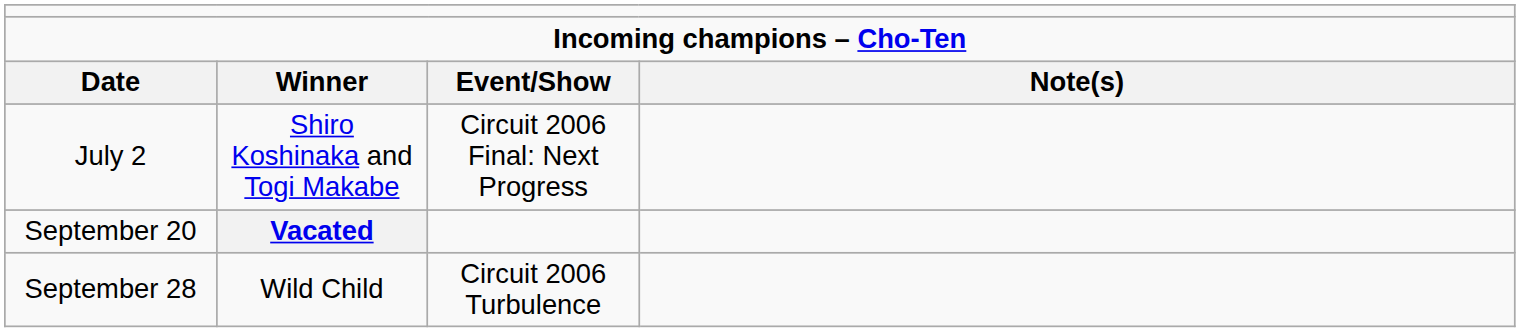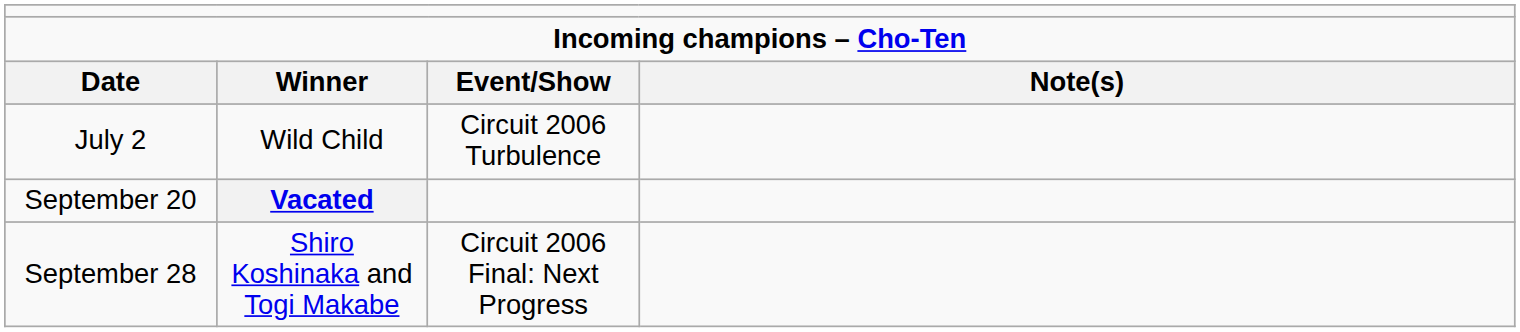 <table class="wikitable" style="text-align:center; width:100%;">
 <tr>
 <td colspan="5"></td>
 </tr>
 <tr>
 <td colspan="5"><strong>Incoming champions – <a href='#'>Cho-Ten</a> </strong></td>
 </tr>
 <tr>
 <th width=14%>Date</th>
 <th width=14%>Winner</th>
 <th width=14%>Event/Show</th>
 <th width=58%>Note(s)</th>
 </tr>
 <tr>
 <td>July 2</td>
-<td><a href='#'>Shiro Koshinaka</a> and <a href='#'>Togi Makabe</a></td>
-<td>Circuit 2006 Final: Next Progress</td>
+<td>Wild Child<br></td>
+<td>Circuit 2006 Turbulence</td>
 <td align="left"></td>
 </tr>
 <tr>
 <td>September 20</td>
 <th><a href='#'>Vacated</a></th>
 <td></td>
 <td align="left"></td>
 </tr>
 <tr>
 <td>September 28</td>
-<td>Wild Child<br></td>
-<td>Circuit 2006 Turbulence</td>
+<td><a href='#'>Shiro Koshinaka</a> and <a href='#'>Togi Makabe</a></td>
+<td>Circuit 2006 Final: Next Progress</td>
 <td align="left"></td>
 </tr>
 </table>
